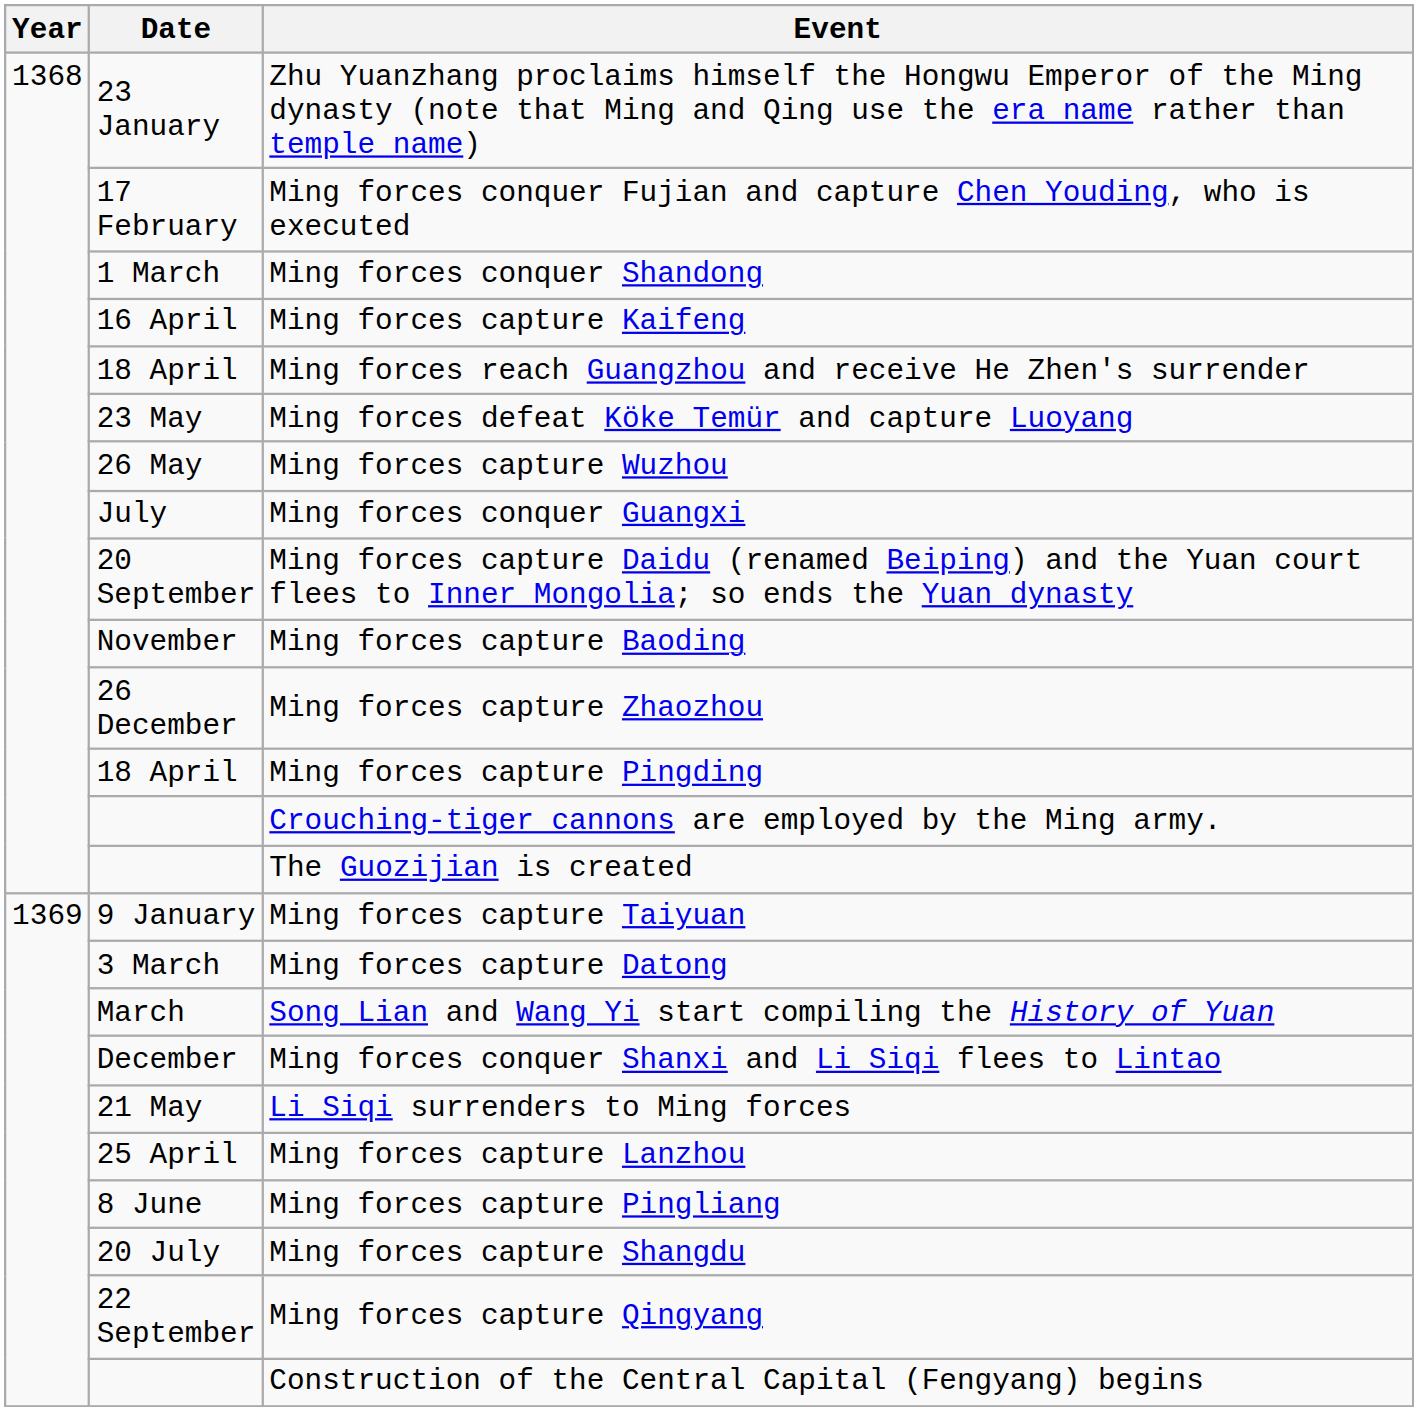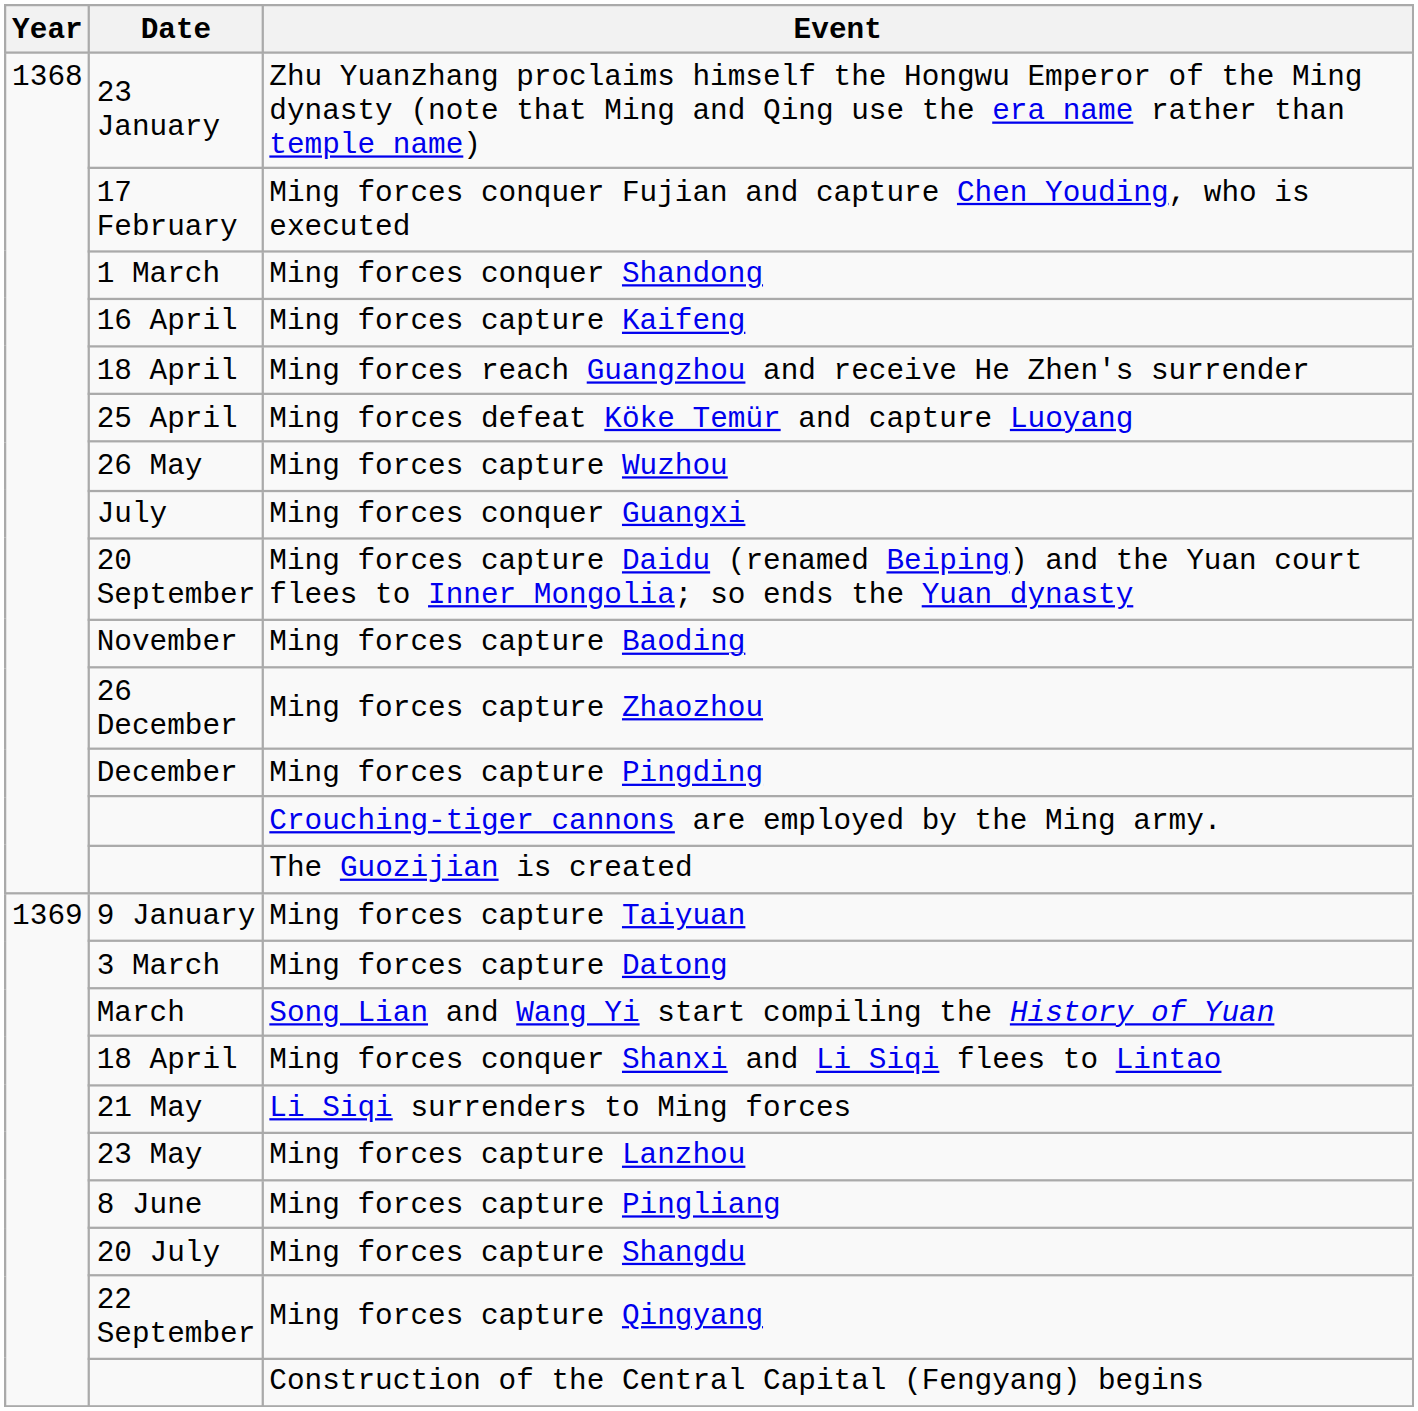 <table class="wikitable" width="100%">
 <tr>
 <th style="width:6%">Year</th>
 <th style="width:10%">Date</th>
 <th>Event</th>
 </tr>
 <tr>
 <td rowspan="14" valign="top">1368</td>
 <td>23 January</td>
 <td>Zhu Yuanzhang proclaims himself the Hongwu Emperor of the Ming dynasty (note that Ming and Qing use the <a href='#'>era name</a> rather than <a href='#'>temple name</a>)</td>
 </tr>
 <tr>
 <td>17 February</td>
 <td>Ming forces conquer Fujian and capture <a href='#'>Chen Youding</a>, who is executed</td>
 </tr>
 <tr>
 <td>1 March</td>
 <td>Ming forces conquer <a href='#'>Shandong</a></td>
 </tr>
 <tr>
 <td>16 April</td>
 <td>Ming forces capture <a href='#'>Kaifeng</a></td>
 </tr>
 <tr>
 <td>18 April</td>
 <td>Ming forces reach <a href='#'>Guangzhou</a> and receive He Zhen's surrender</td>
 </tr>
 <tr>
-<td>23 May</td>
+<td>25 April</td>
 <td>Ming forces defeat <a href='#'>Köke Temür</a> and capture <a href='#'>Luoyang</a></td>
 </tr>
 <tr>
 <td>26 May</td>
 <td>Ming forces capture <a href='#'>Wuzhou</a></td>
 </tr>
 <tr>
 <td>July</td>
 <td>Ming forces conquer <a href='#'>Guangxi</a></td>
 </tr>
 <tr>
 <td>20 September</td>
 <td>Ming forces capture <a href='#'>Daidu</a> (renamed <a href='#'>Beiping</a>) and the Yuan court flees to <a href='#'>Inner Mongolia</a>; so ends the <a href='#'>Yuan dynasty</a></td>
 </tr>
 <tr>
 <td>November</td>
 <td>Ming forces capture <a href='#'>Baoding</a></td>
 </tr>
 <tr>
 <td>26 December</td>
 <td>Ming forces capture <a href='#'>Zhaozhou</a></td>
 </tr>
 <tr>
-<td>18 April</td>
+<td>December</td>
 <td>Ming forces capture <a href='#'>Pingding</a></td>
 </tr>
 <tr>
 <td></td>
 <td><a href='#'>Crouching-tiger cannons</a> are employed by the Ming army.</td>
 </tr>
 <tr>
 <td></td>
 <td>The <a href='#'>Guozijian</a> is created</td>
 </tr>
 <tr>
 <td rowspan="10" valign="top">1369</td>
 <td>9 January</td>
 <td>Ming forces capture <a href='#'>Taiyuan</a></td>
 </tr>
 <tr>
 <td>3 March</td>
 <td>Ming forces capture <a href='#'>Datong</a></td>
 </tr>
 <tr>
 <td>March</td>
 <td><a href='#'>Song Lian</a> and <a href='#'>Wang Yi</a> start compiling the <em><a href='#'>History of Yuan</a></em></td>
 </tr>
 <tr>
-<td>December</td>
+<td>18 April</td>
 <td>Ming forces conquer <a href='#'>Shanxi</a> and <a href='#'>Li Siqi</a> flees to <a href='#'>Lintao</a></td>
 </tr>
 <tr>
 <td>21 May</td>
 <td><a href='#'>Li Siqi</a> surrenders to Ming forces</td>
 </tr>
 <tr>
-<td>25 April</td>
+<td>23 May</td>
 <td>Ming forces capture <a href='#'>Lanzhou</a></td>
 </tr>
 <tr>
 <td>8 June</td>
 <td>Ming forces capture <a href='#'>Pingliang</a></td>
 </tr>
 <tr>
 <td>20 July</td>
 <td>Ming forces capture <a href='#'>Shangdu</a></td>
 </tr>
 <tr>
 <td>22 September</td>
 <td>Ming forces capture <a href='#'>Qingyang</a></td>
 </tr>
 <tr>
 <td></td>
 <td>Construction of the Central Capital (Fengyang) begins</td>
 </tr>
 </table>
